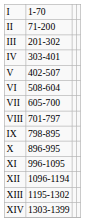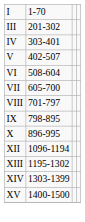 <table class="wikitable">
 <tr>
 <td>I</td>
 <td>1-70</td>
-<td></td>
-<td></td>
-</tr>
-<tr>
-<td>II</td>
-<td>71-200</td>
 <td></td>
 <td></td>
 </tr>
 <tr>
 <td>III</td>
 <td>201-302</td>
 <td></td>
 <td></td>
 </tr>
 <tr>
 <td>IV</td>
 <td>303-401</td>
 <td></td>
 <td></td>
 </tr>
 <tr>
 <td>V</td>
 <td>402-507</td>
 <td></td>
 <td></td>
 </tr>
 <tr>
 <td>VI</td>
 <td>508-604</td>
 <td></td>
 <td></td>
 </tr>
 <tr>
 <td>VII</td>
 <td>605-700</td>
 <td></td>
 <td></td>
 </tr>
 <tr>
 <td>VIII</td>
 <td>701-797</td>
 <td></td>
 <td></td>
 </tr>
 <tr>
 <td>IX</td>
 <td>798-895</td>
 <td></td>
 <td></td>
 </tr>
 <tr>
 <td>X</td>
 <td>896-995</td>
 <td></td>
 <td></td>
 </tr>
 <tr>
-<td>XI</td>
-<td>996-1095</td>
-<td></td>
-<td></td>
-</tr>
-<tr>
 <td>XII</td>
 <td>1096-1194</td>
 <td></td>
 <td></td>
 </tr>
 <tr>
 <td>XIII</td>
 <td>1195-1302</td>
 <td></td>
 <td></td>
 </tr>
 <tr>
 <td>XIV</td>
 <td>1303-1399</td>
 <td></td>
 <td></td>
 </tr>
 <tr>
+<td>XV</td>
+<td>1400-1500</td>
+<td></td>
+<td></td>
+</tr>
+<tr>
 </tr>
 </table>
